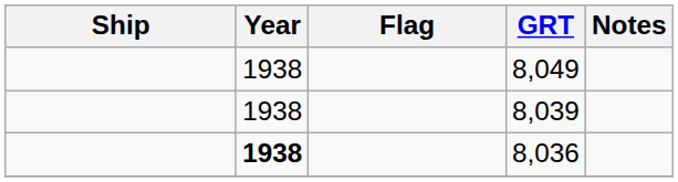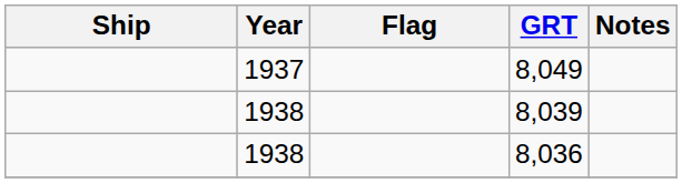 <table class="wikitable sortable">
 <tr>
 <th scope="col" width="130px">Ship</th>
 <th scope="col" width="20px">Year</th>
 <th scope="col" width="110px">Flag</th>
 <th scope="col" width="30px"><a href='#'>GRT</a></th>
 <th>Notes</th>
 </tr>
 <tr>
 <td align="left"></td>
-<td align="left">1938</td>
+<td align="left">1937</td>
 <td align="left"></td>
 <td align="right">8,049</td>
 <td align="left"></td>
 </tr>
 <tr>
 <td align="left"></td>
 <td align="left">1938</td>
 <td align="left"></td>
 <td align="right">8,039</td>
 <td align="left"></td>
 </tr>
 <tr>
 <td align="left"></td>
-<td align="left"><strong>1938</strong></td>
+<td align="left">1938</td>
 <td align="left"></td>
 <td align="right">8,036</td>
 <td align="left"></td>
 </tr>
 <tr>
 </tr>
 </table>
